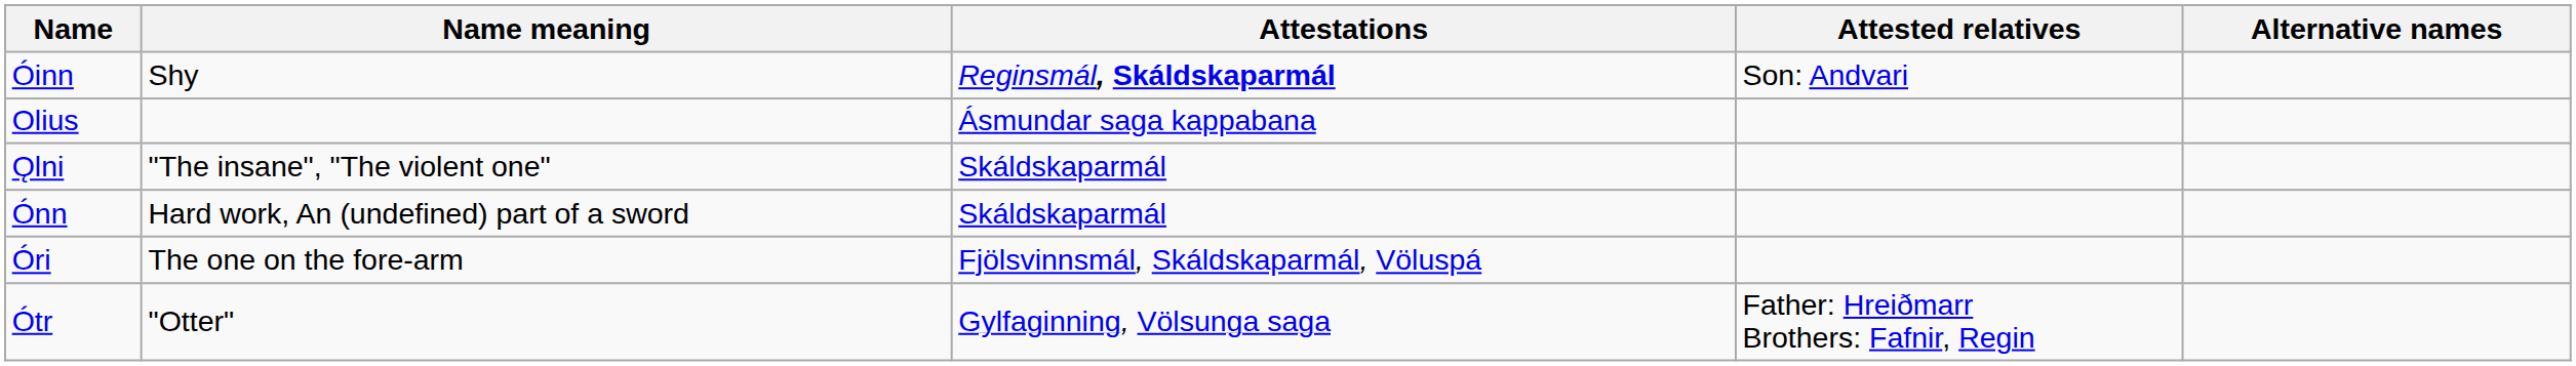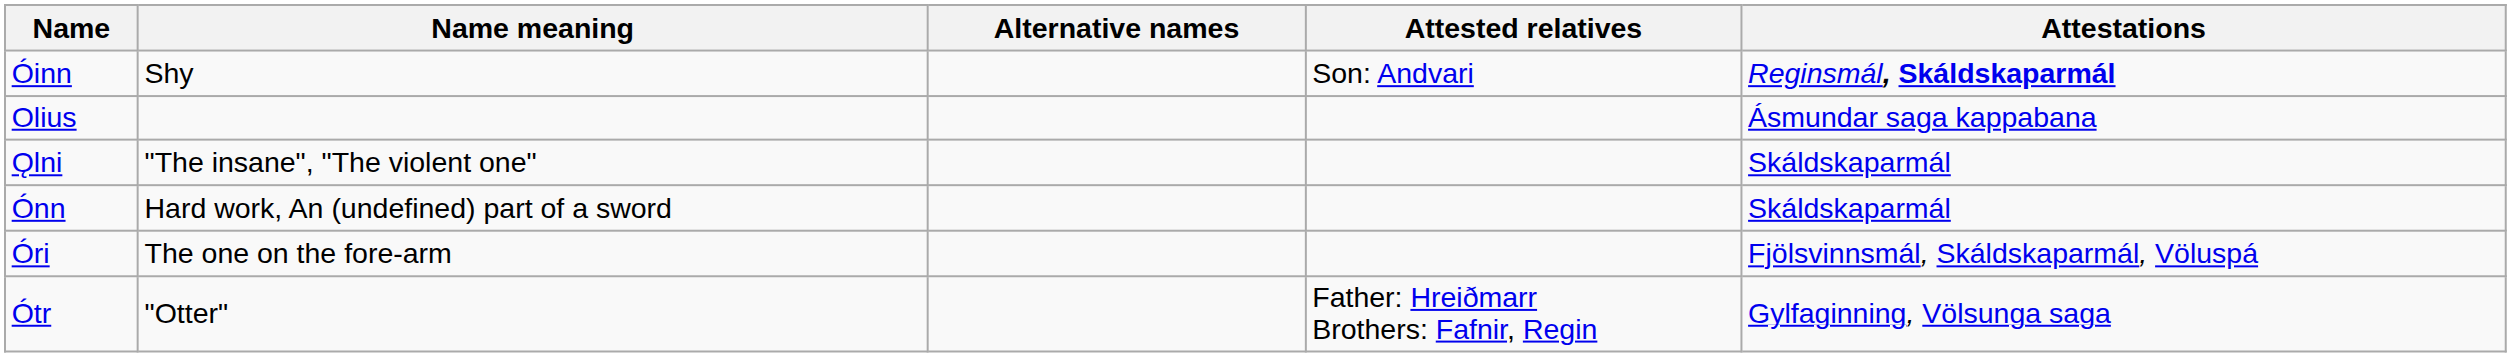 <table class="wikitable sortable" style="font-size: 90%; width: 100%">
 <tr>
 <th>Name</th>
 <th>Name meaning</th>
+<th>Alternative names</th>
+<th>Attested relatives</th>
 <th>Attestations</th>
-<th>Attested relatives</th>
-<th>Alternative names</th>
 </tr>
 <tr>
 <td><a href='#'>Óinn</a></td>
 <td>Shy</td>
+<td></td>
+<td>Son: <a href='#'>Andvari</a></td>
 <td><em><a href='#'>Reginsmál</a><strong>, </em><a href='#'>Skáldskaparmál</a><em></td>
-<td>Son: <a href='#'>Andvari</a></td>
-<td></td>
 </tr>
 <tr>
 <td><a href='#'>Olius</a></td>
 <td></td>
-<td></em><a href='#'>Ásmundar saga kappabana</a><em></td>
 <td></td>
 <td></td>
+<td></em><a href='#'>Ásmundar saga kappabana</a><em></td>
 </tr>
 <tr>
 <td><a href='#'>Ǫlni</a></td>
 <td>"The insane", "The violent one"</td>
-<td></em><a href='#'>Skáldskaparmál</a><em></td>
 <td></td>
 <td></td>
+<td></em><a href='#'>Skáldskaparmál</a><em></td>
 </tr>
 <tr>
 <td><a href='#'>Ónn</a></td>
 <td>Hard work, An (undefined) part of a sword</td>
-<td></em><a href='#'>Skáldskaparmál</a><em></td>
 <td></td>
 <td></td>
+<td></em><a href='#'>Skáldskaparmál</a><em></td>
 </tr>
 <tr>
 <td><a href='#'>Óri</a></td>
 <td>The one on the fore-arm</td>
-<td></em><a href='#'>Fjölsvinnsmál</a><em>, </em><a href='#'>Skáldskaparmál</a><em>, </em><a href='#'>Völuspá</a><em></td>
 <td></td>
 <td></td>
+<td></em><a href='#'>Fjölsvinnsmál</a><em>, </em><a href='#'>Skáldskaparmál</a><em>, </em><a href='#'>Völuspá</a><em></td>
 </tr>
 <tr>
 <td><a href='#'>Ótr</a></td>
 <td>"Otter"</td>
+<td></td>
+<td>Father: <a href='#'>Hreiðmarr</a> <br> Brothers: <a href='#'>Fafnir</a>, <a href='#'>Regin</a></td>
 <td></em><a href='#'>Gylfaginning</a><em>, </em><a href='#'>Völsunga saga</a><em></td>
-<td>Father: <a href='#'>Hreiðmarr</a> <br> Brothers: <a href='#'>Fafnir</a>, <a href='#'>Regin</a></td>
-<td></td>
 </tr>
 </table>
